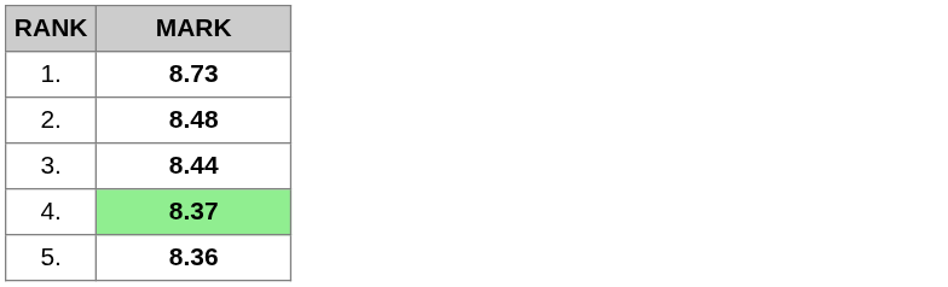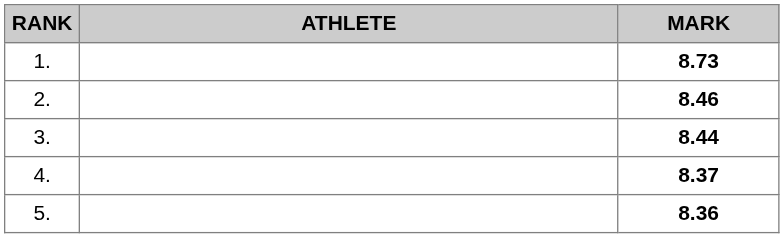 <table border="1" cellspacing="2" cellpadding="5" style="border-collapse: collapse; font-size: 100%;">
 <tr bgcolor="cccccc">
 <th>RANK</th>
+<th align="center" style="width: 25em">ATHLETE</th>
 <th align="center" style="width: 7em">MARK</th>
 </tr>
 <tr>
 <td align="center">1.</td>
+<td></td>
 <td align="center"><strong>8.73</strong></td>
 </tr>
 <tr>
 <td align="center">2.</td>
-<td align="center"><strong>8.48</strong></td>
+<td></td>
+<td align="center"><strong>8.46</strong></td>
 </tr>
 <tr>
 <td align="center">3.</td>
+<td></td>
 <td align="center"><strong>8.44</strong></td>
 </tr>
 <tr>
 <td align="center">4.</td>
-<td align="center" style="background: lightgreen;"><strong>8.37</strong></td>
+<td></td>
+<td align="center"><strong>8.37</strong></td>
 </tr>
 <tr>
 <td align="center">5.</td>
+<td></td>
 <td align="center"><strong>8.36</strong></td>
 </tr>
 </table>
